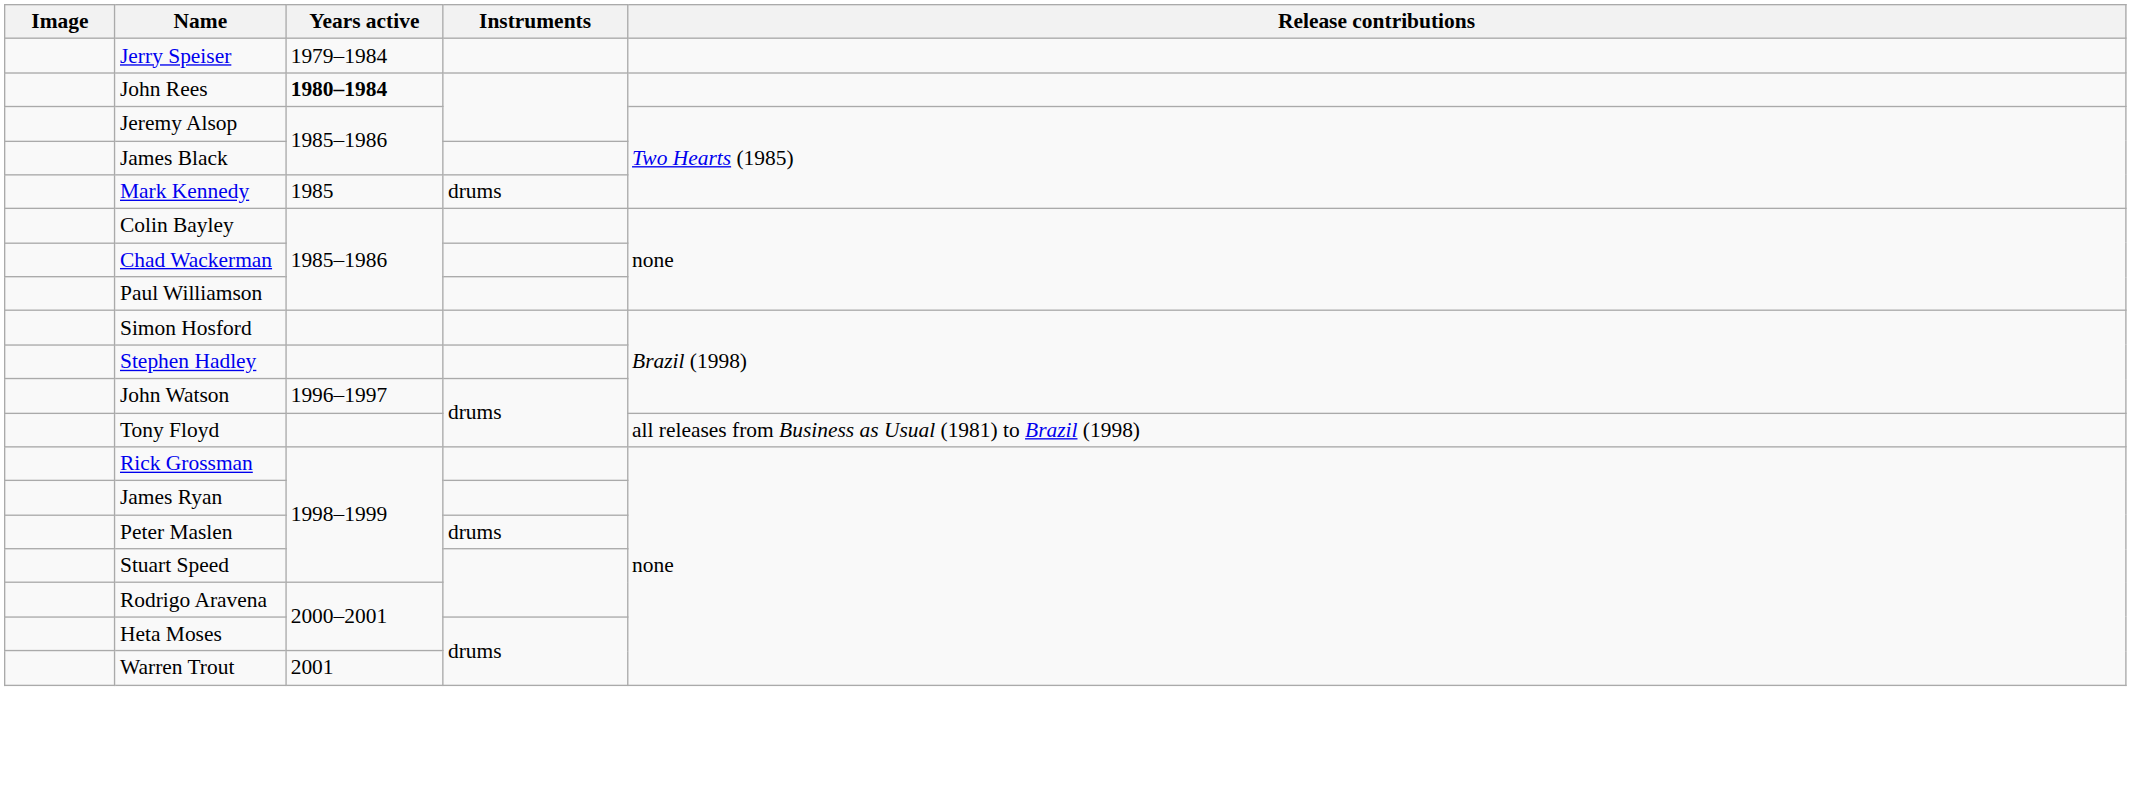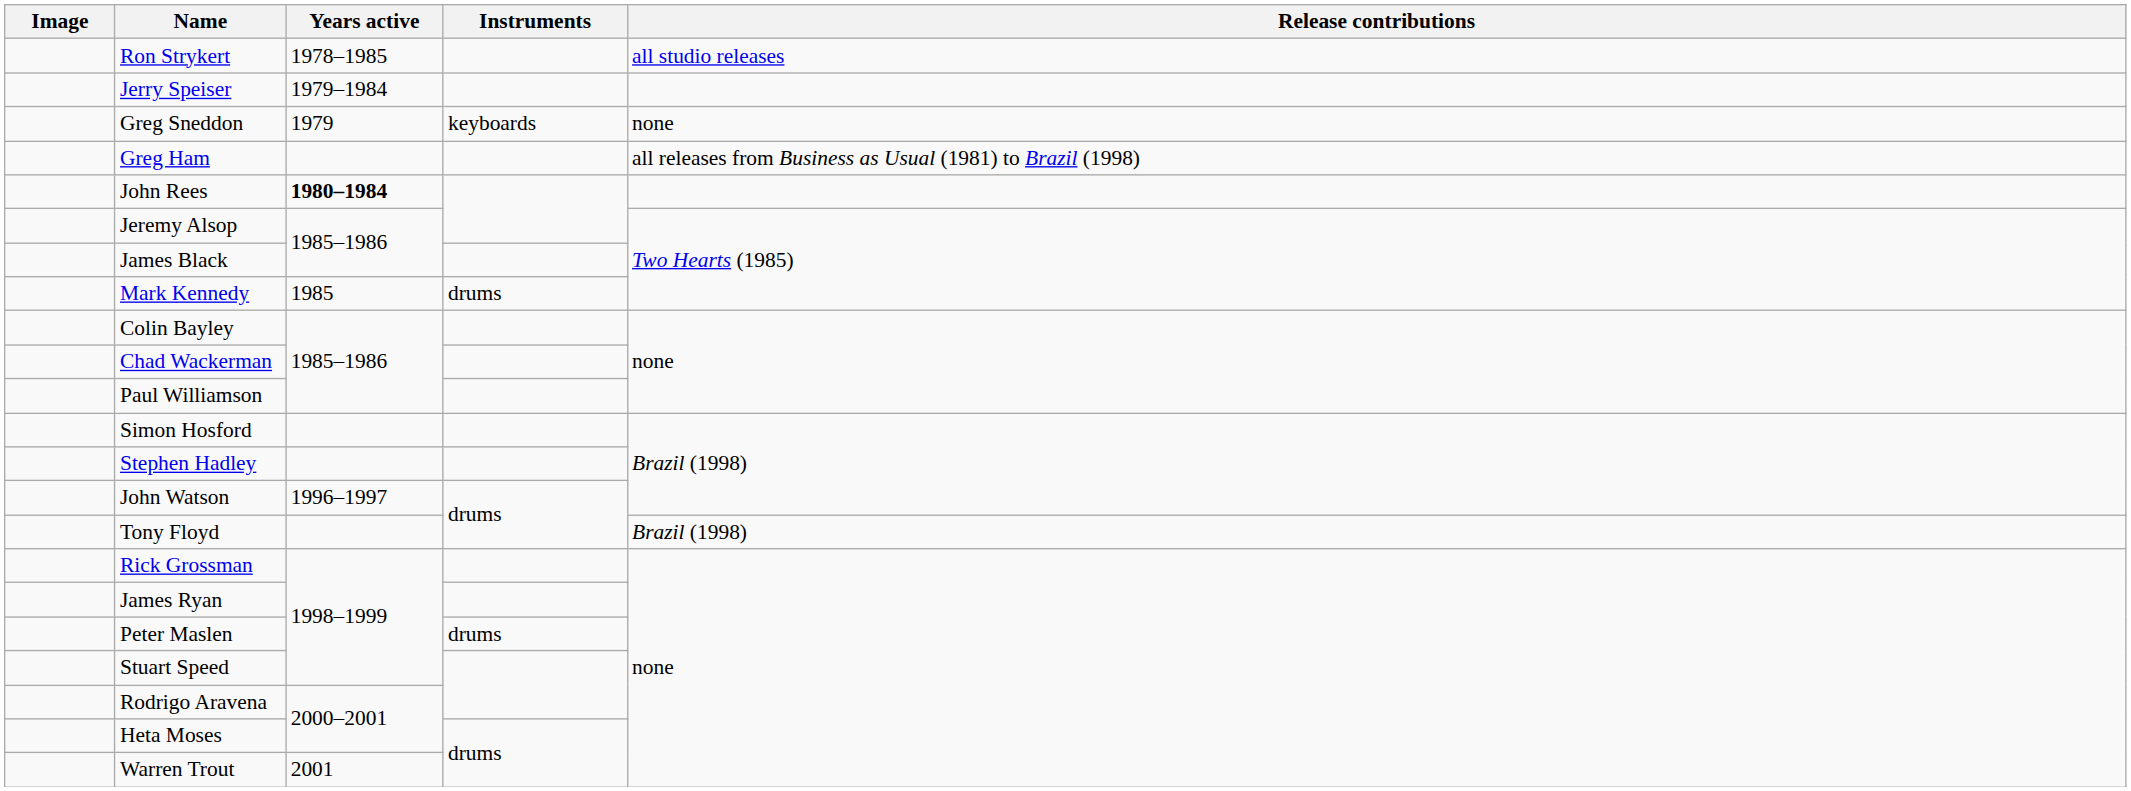 <table class="wikitable" width="100%" border="1">
 <tr>
 <th width="75">Image</th>
 <th width="120">Name</th>
 <th width="110">Years active</th>
 <th width="130">Instruments</th>
 <th>Release contributions</th>
 </tr>
 <tr>
 <td></td>
+<td><a href='#'>Ron Strykert</a></td>
+<td>1978–1985</td>
+<td></td>
+<td><a href='#'>all studio releases</a></td>
+</tr>
+<tr>
+<td></td>
 <td><a href='#'>Jerry Speiser</a></td>
 <td>1979–1984</td>
 <td></td>
 <td></td>
+</tr>
+<tr>
+<td></td>
+<td>Greg Sneddon</td>
+<td>1979</td>
+<td>keyboards</td>
+<td>none</td>
+</tr>
+<tr>
+<td></td>
+<td><a href='#'>Greg Ham</a></td>
+<td></td>
+<td></td>
+<td>all releases from <em>Business as Usual</em> (1981) to <em><a href='#'>Brazil</a></em> (1998)</td>
 </tr>
 <tr>
 <td></td>
 <td>John Rees</td>
 <td><strong>1980–1984</strong></td>
 <td rowspan="2"></td>
 <td></td>
 </tr>
 <tr>
 <td></td>
 <td>Jeremy Alsop</td>
 <td rowspan="2">1985–1986</td>
 <td rowspan="3"><em><a href='#'>Two Hearts</a></em> (1985)</td>
 </tr>
 <tr>
 <td></td>
 <td>James Black</td>
 <td></td>
 </tr>
 <tr>
 <td></td>
 <td><a href='#'>Mark Kennedy</a></td>
 <td>1985</td>
 <td>drums</td>
 </tr>
 <tr>
 <td></td>
 <td>Colin Bayley</td>
 <td rowspan="3">1985–1986</td>
 <td></td>
 <td rowspan="3">none</td>
 </tr>
 <tr>
 <td></td>
 <td><a href='#'>Chad Wackerman</a></td>
 <td></td>
 </tr>
 <tr>
 <td></td>
 <td>Paul Williamson</td>
 <td></td>
 </tr>
 <tr>
 <td></td>
 <td>Simon Hosford</td>
 <td></td>
 <td></td>
 <td rowspan="3"><em>Brazil</em> (1998)</td>
 </tr>
 <tr>
 <td></td>
 <td><a href='#'>Stephen Hadley</a></td>
 <td></td>
 <td></td>
 </tr>
 <tr>
 <td></td>
 <td>John Watson</td>
 <td>1996–1997</td>
 <td rowspan="2">drums</td>
 </tr>
 <tr>
 <td></td>
 <td>Tony Floyd</td>
 <td></td>
-<td>all releases from <em>Business as Usual</em> (1981) to <em><a href='#'>Brazil</a></em> (1998)</td>
+<td><em>Brazil</em> (1998) </td>
 </tr>
 <tr>
 <td></td>
 <td><a href='#'>Rick Grossman</a></td>
 <td rowspan="4">1998–1999</td>
 <td></td>
 <td rowspan="7">none</td>
 </tr>
 <tr>
 <td></td>
 <td>James Ryan</td>
 <td></td>
 </tr>
 <tr>
 <td></td>
 <td>Peter Maslen</td>
 <td>drums</td>
 </tr>
 <tr>
 <td></td>
 <td>Stuart Speed</td>
 <td rowspan="2"></td>
 </tr>
 <tr>
 <td></td>
 <td>Rodrigo Aravena</td>
 <td rowspan="2">2000–2001</td>
 </tr>
 <tr>
 <td></td>
 <td>Heta Moses</td>
 <td rowspan="2">drums</td>
 </tr>
 <tr>
 <td></td>
 <td>Warren Trout</td>
 <td>2001</td>
 </tr>
 </table>
